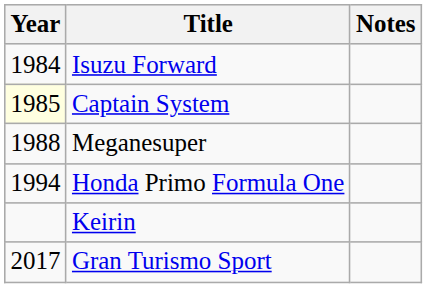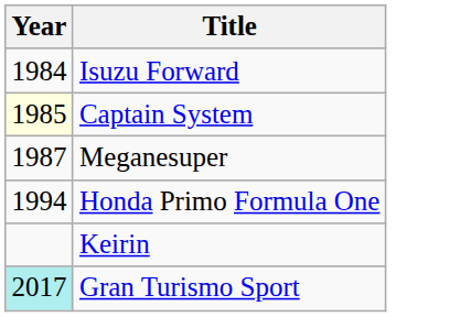 <table class="wikitable">
 <tr>
 <th>Year</th>
 <th>Title</th>
-<th>Notes</th>
 </tr>
 <tr>
 <td>1984</td>
 <td><a href='#'>Isuzu Forward</a></td>
-<td></td>
 </tr>
 <tr>
 <td style="background: lightyellow;">1985</td>
 <td><a href='#'>Captain System</a></td>
-<td></td>
 </tr>
 <tr>
-<td>1988</td>
+<td>1987</td>
 <td>Meganesuper</td>
-<td></td>
 </tr>
 <tr>
 <td>1994</td>
 <td><a href='#'>Honda</a> Primo <a href='#'>Formula One</a></td>
-<td></td>
 </tr>
 <tr>
 <td></td>
 <td><a href='#'>Keirin</a></td>
-<td></td>
 </tr>
 <tr>
-<td>2017</td>
+<td style="background: paleturquoise;">2017</td>
 <td><a href='#'>Gran Turismo Sport</a></td>
-<td></td>
 </tr>
 </table>
